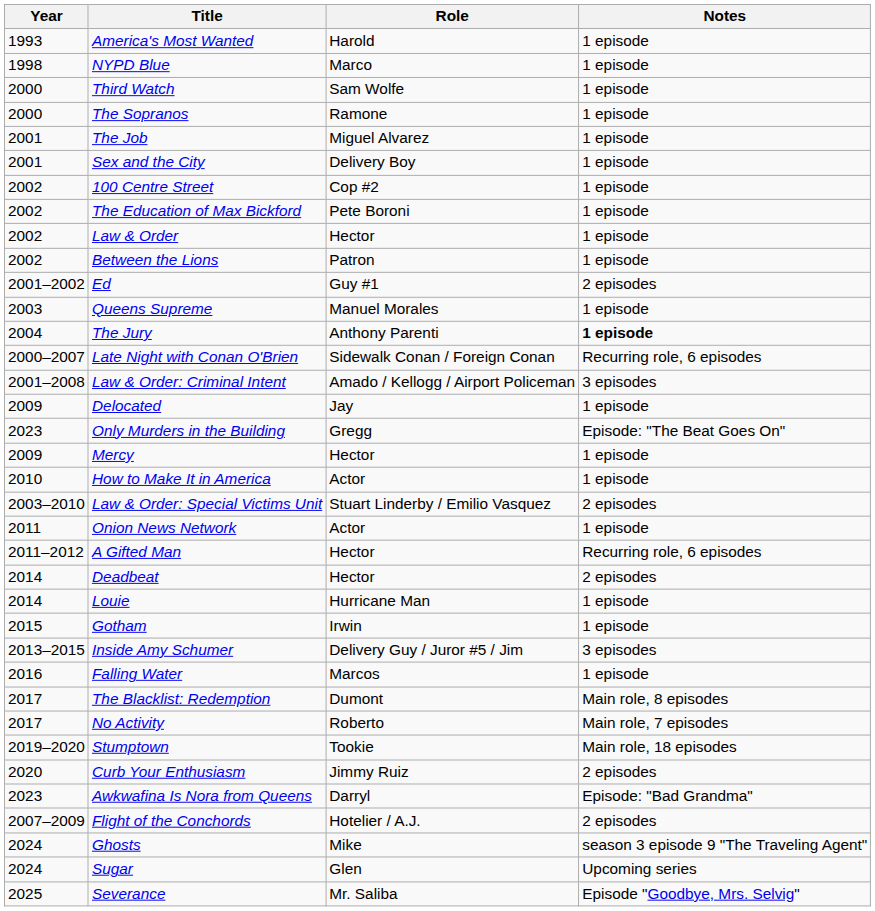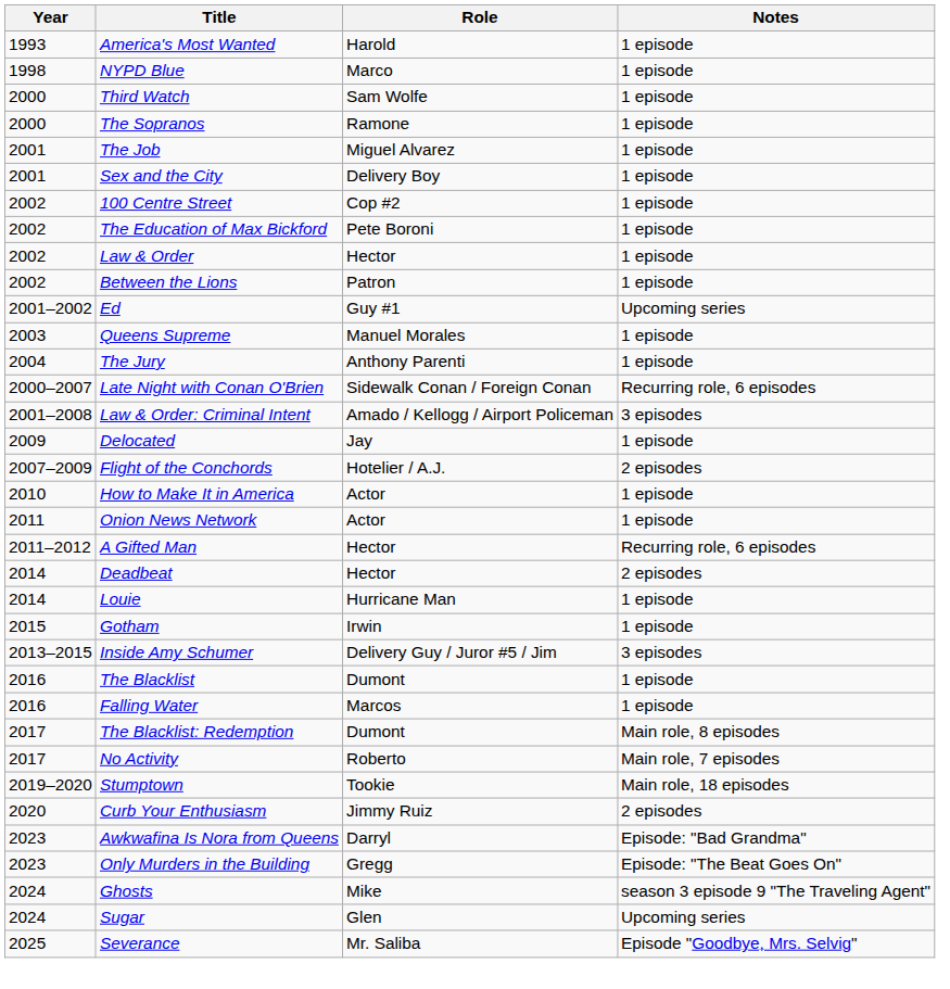 <table class="wikitable sortable">
 <tr>
 <th>Year</th>
 <th>Title</th>
 <th>Role</th>
 <th class="unsortable">Notes</th>
 </tr>
 <tr>
 <td>1993</td>
 <td><em><a href='#'>America's Most Wanted</a></em></td>
 <td>Harold</td>
 <td>1 episode</td>
 </tr>
 <tr>
 <td>1998</td>
 <td><em><a href='#'>NYPD Blue</a></em></td>
 <td>Marco</td>
 <td>1 episode</td>
 </tr>
 <tr>
 <td>2000</td>
 <td><em><a href='#'>Third Watch</a></em></td>
 <td>Sam Wolfe</td>
 <td>1 episode</td>
 </tr>
 <tr>
 <td>2000</td>
 <td><em><a href='#'>The Sopranos</a></em></td>
 <td>Ramone</td>
 <td>1 episode</td>
 </tr>
 <tr>
 <td>2001</td>
 <td><em><a href='#'>The Job</a></em></td>
 <td>Miguel Alvarez</td>
 <td>1 episode</td>
 </tr>
 <tr>
 <td>2001</td>
 <td><em><a href='#'>Sex and the City</a></em></td>
 <td>Delivery Boy</td>
 <td>1 episode</td>
 </tr>
 <tr>
 <td>2002</td>
 <td><em><a href='#'>100 Centre Street</a></em></td>
 <td>Cop #2</td>
 <td>1 episode</td>
 </tr>
 <tr>
 <td>2002</td>
 <td><em><a href='#'>The Education of Max Bickford</a></em></td>
 <td>Pete Boroni</td>
 <td>1 episode</td>
 </tr>
 <tr>
 <td>2002</td>
 <td><em><a href='#'>Law & Order</a></em></td>
 <td>Hector</td>
 <td>1 episode</td>
 </tr>
 <tr>
 <td>2002</td>
 <td><em><a href='#'>Between the Lions</a></em></td>
 <td>Patron</td>
 <td>1 episode</td>
 </tr>
 <tr>
 <td>2001–2002</td>
 <td><em><a href='#'>Ed</a></em></td>
 <td>Guy #1</td>
-<td>2 episodes</td>
+<td>Upcoming series</td>
 </tr>
 <tr>
 <td>2003</td>
 <td><em><a href='#'>Queens Supreme</a></em></td>
 <td>Manuel Morales</td>
 <td>1 episode</td>
 </tr>
 <tr>
 <td>2004</td>
 <td><em><a href='#'>The Jury</a></em></td>
 <td>Anthony Parenti</td>
-<td><strong>1 episode</strong></td>
+<td>1 episode</td>
 </tr>
 <tr>
 <td>2000–2007</td>
 <td><em><a href='#'>Late Night with Conan O'Brien</a></em></td>
 <td>Sidewalk Conan / Foreign Conan</td>
 <td>Recurring role, 6 episodes</td>
 </tr>
 <tr>
 <td>2001–2008</td>
 <td><em><a href='#'>Law & Order: Criminal Intent</a></em></td>
 <td>Amado / Kellogg / Airport Policeman</td>
 <td>3 episodes</td>
 </tr>
 <tr>
 <td>2009</td>
 <td><em><a href='#'>Delocated</a></em></td>
 <td>Jay</td>
 <td>1 episode</td>
 </tr>
 <tr>
-<td>2023</td>
-<td><em><a href='#'>Only Murders in the Building</a></em></td>
-<td>Gregg</td>
-<td>Episode: "The Beat Goes On"</td>
-</tr>
-<tr>
-<td>2009</td>
-<td><em><a href='#'>Mercy</a></em></td>
-<td>Hector</td>
-<td>1 episode</td>
+<td>2007–2009</td>
+<td><em><a href='#'>Flight of the Conchords</a></em></td>
+<td>Hotelier / A.J.</td>
+<td>2 episodes</td>
 </tr>
 <tr>
 <td>2010</td>
 <td><em><a href='#'>How to Make It in America</a></em></td>
 <td>Actor</td>
 <td>1 episode</td>
-</tr>
-<tr>
-<td>2003–2010</td>
-<td><em><a href='#'>Law & Order: Special Victims Unit</a></em></td>
-<td>Stuart Linderby / Emilio Vasquez</td>
-<td>2 episodes</td>
 </tr>
 <tr>
 <td>2011</td>
 <td><em><a href='#'>Onion News Network</a></em></td>
 <td>Actor</td>
 <td>1 episode</td>
 </tr>
 <tr>
 <td>2011–2012</td>
 <td><em><a href='#'>A Gifted Man</a></em></td>
 <td>Hector</td>
 <td>Recurring role, 6 episodes</td>
 </tr>
 <tr>
 <td>2014</td>
 <td><em><a href='#'>Deadbeat</a></em></td>
 <td>Hector</td>
 <td>2 episodes</td>
 </tr>
 <tr>
 <td>2014</td>
 <td><em><a href='#'>Louie</a></em></td>
 <td>Hurricane Man</td>
 <td>1 episode</td>
 </tr>
 <tr>
 <td>2015</td>
 <td><em><a href='#'>Gotham</a></em></td>
 <td>Irwin</td>
 <td>1 episode</td>
 </tr>
 <tr>
 <td>2013–2015</td>
 <td><em><a href='#'>Inside Amy Schumer</a></em></td>
 <td>Delivery Guy / Juror #5 / Jim</td>
 <td>3 episodes</td>
 </tr>
 <tr>
 <td>2016</td>
+<td><em><a href='#'>The Blacklist</a></em></td>
+<td>Dumont</td>
+<td>1 episode</td>
+</tr>
+<tr>
+<td>2016</td>
 <td><em><a href='#'>Falling Water</a></em></td>
 <td>Marcos</td>
 <td>1 episode</td>
 </tr>
 <tr>
 <td>2017</td>
 <td><em><a href='#'>The Blacklist: Redemption</a></em></td>
 <td>Dumont</td>
 <td>Main role, 8 episodes</td>
 </tr>
 <tr>
 <td>2017</td>
 <td><em><a href='#'>No Activity</a></em></td>
 <td>Roberto</td>
 <td>Main role, 7 episodes</td>
 </tr>
 <tr>
 <td>2019–2020</td>
 <td><em><a href='#'>Stumptown</a></em></td>
 <td>Tookie</td>
 <td>Main role, 18 episodes</td>
 </tr>
 <tr>
 <td>2020</td>
 <td><em><a href='#'>Curb Your Enthusiasm</a></em></td>
 <td>Jimmy Ruiz</td>
 <td>2 episodes</td>
 </tr>
 <tr>
 <td>2023</td>
 <td><em><a href='#'>Awkwafina Is Nora from Queens</a></em></td>
 <td>Darryl</td>
 <td>Episode: "Bad Grandma"</td>
 </tr>
 <tr>
-<td>2007–2009</td>
-<td><em><a href='#'>Flight of the Conchords</a></em></td>
-<td>Hotelier / A.J.</td>
-<td>2 episodes</td>
+<td>2023</td>
+<td><em><a href='#'>Only Murders in the Building</a></em></td>
+<td>Gregg</td>
+<td>Episode: "The Beat Goes On"</td>
 </tr>
 <tr>
 <td>2024</td>
 <td><em><a href='#'>Ghosts</a></em></td>
 <td>Mike</td>
 <td>season 3 episode 9 "The Traveling Agent"</td>
 </tr>
 <tr>
 <td>2024</td>
 <td><em><a href='#'>Sugar</a></em></td>
 <td>Glen</td>
 <td>Upcoming series</td>
 </tr>
 <tr>
 <td>2025</td>
 <td><em><a href='#'>Severance</a></em></td>
 <td>Mr. Saliba</td>
 <td>Episode "<a href='#'>Goodbye, Mrs. Selvig</a>"</td>
 </tr>
 </table>
